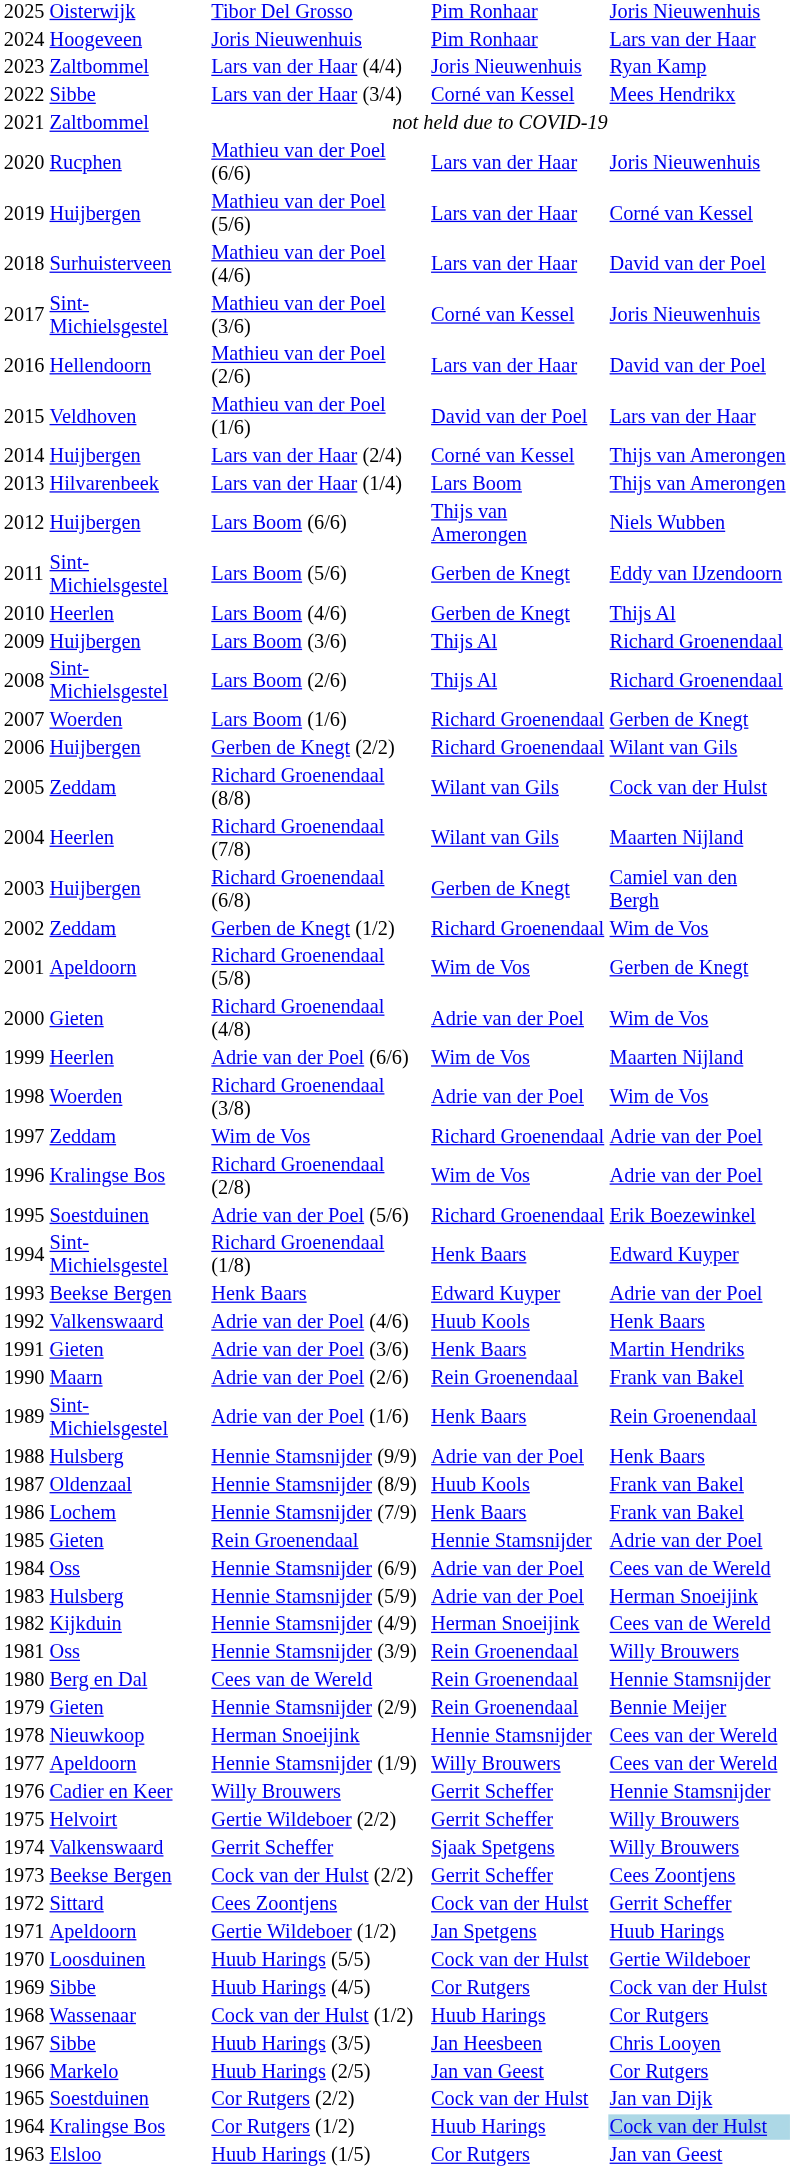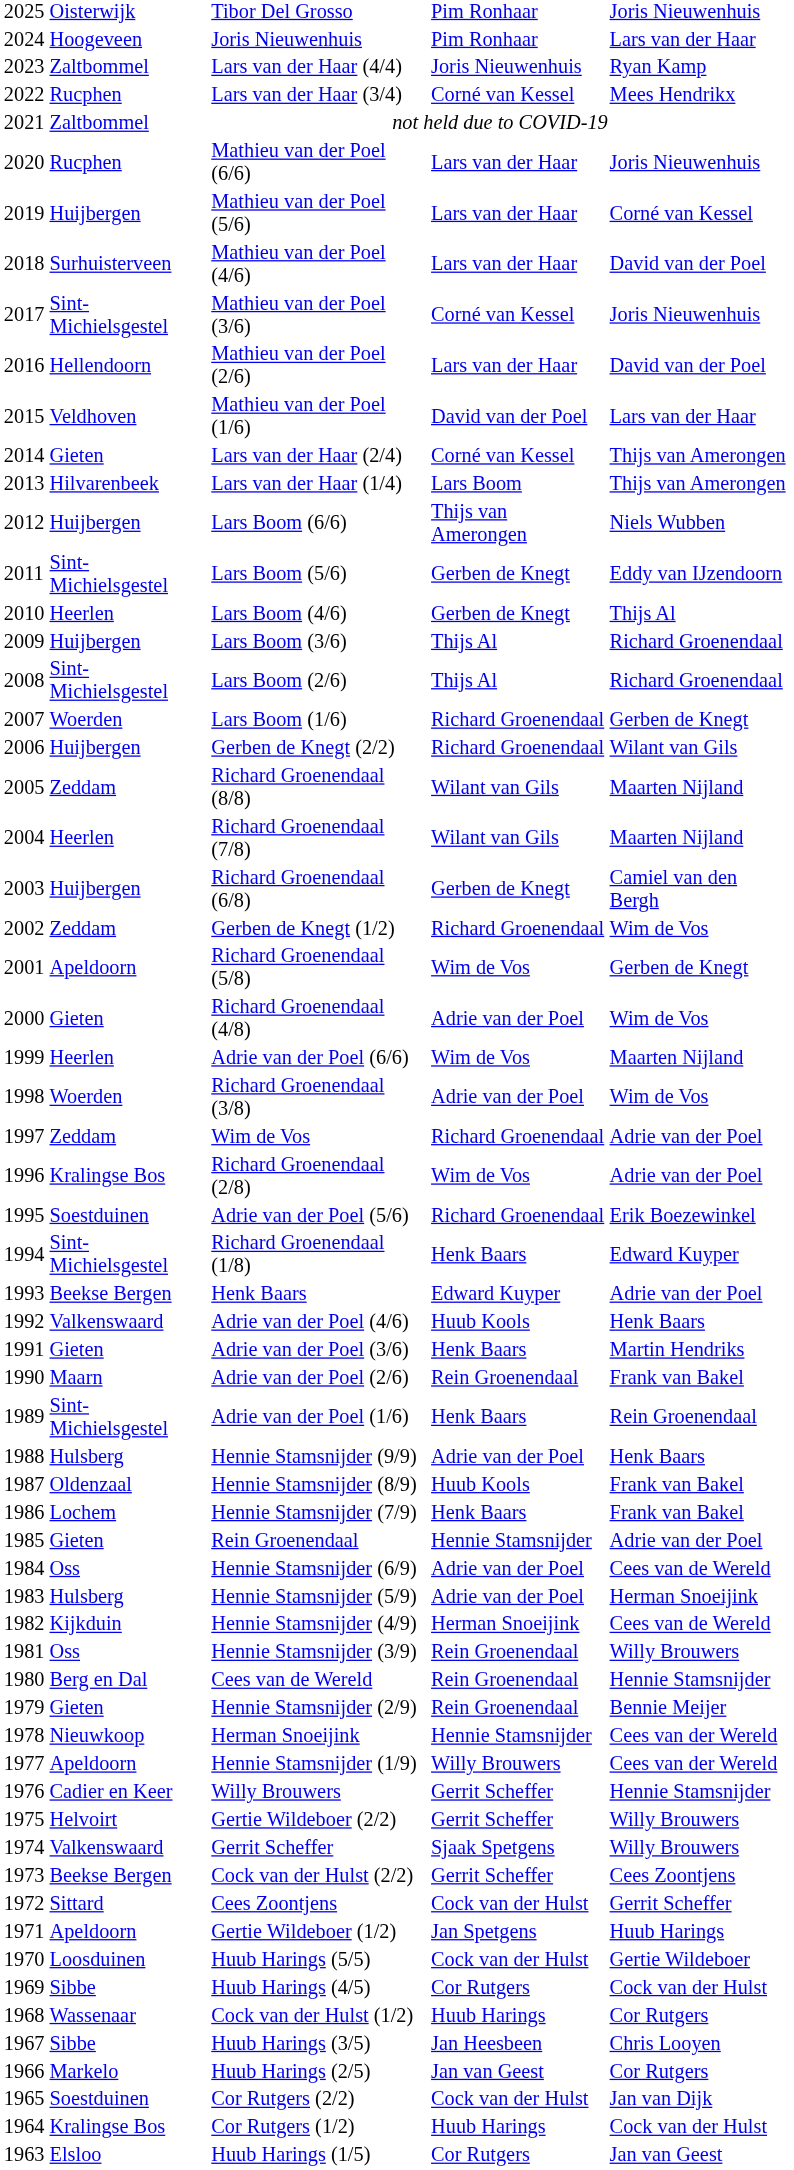 <table>
 <tr>
 <td>2025</td>
 <td><a href='#'>Oisterwijk </a></td>
 <td><a href='#'>Tibor Del Grosso</a></td>
 <td><a href='#'>Pim Ronhaar</a></td>
 <td><a href='#'>Joris Nieuwenhuis</a></td>
 </tr>
 <tr>
 <td>2024</td>
 <td><a href='#'>Hoogeveen</a></td>
 <td><a href='#'>Joris Nieuwenhuis</a></td>
 <td><a href='#'>Pim Ronhaar</a></td>
 <td><a href='#'>Lars van der Haar</a></td>
 </tr>
 <tr>
 <td>2023</td>
 <td><a href='#'>Zaltbommel</a></td>
 <td><a href='#'>Lars van der Haar</a> (4/4)</td>
 <td><a href='#'>Joris Nieuwenhuis</a></td>
 <td><a href='#'>Ryan Kamp</a></td>
 </tr>
 <tr>
 <td>2022</td>
-<td><a href='#'>Sibbe</a></td>
+<td><a href='#'>Rucphen</a></td>
 <td><a href='#'>Lars van der Haar</a> (3/4)</td>
 <td><a href='#'>Corné van Kessel</a></td>
 <td><a href='#'>Mees Hendrikx</a></td>
 </tr>
 <tr>
 <td>2021</td>
 <td><a href='#'>Zaltbommel</a></td>
 <td align=center colspan=3><em>not held due to COVID-19</em></td>
 </tr>
 <tr>
 <td>2020</td>
 <td><a href='#'>Rucphen</a></td>
 <td><a href='#'>Mathieu van der Poel</a> (6/6)</td>
 <td><a href='#'>Lars van der Haar</a></td>
 <td><a href='#'>Joris Nieuwenhuis</a></td>
 </tr>
 <tr>
 <td>2019</td>
 <td><a href='#'>Huijbergen</a></td>
 <td><a href='#'>Mathieu van der Poel</a> (5/6)</td>
 <td><a href='#'>Lars van der Haar</a></td>
 <td><a href='#'>Corné van Kessel</a></td>
 </tr>
 <tr>
 <td>2018</td>
 <td><a href='#'>Surhuisterveen</a></td>
 <td><a href='#'>Mathieu van der Poel</a> (4/6)</td>
 <td><a href='#'>Lars van der Haar</a></td>
 <td><a href='#'>David van der Poel</a></td>
 </tr>
 <tr>
 <td>2017</td>
 <td><a href='#'>Sint-Michielsgestel</a></td>
 <td><a href='#'>Mathieu van der Poel</a> (3/6)</td>
 <td><a href='#'>Corné van Kessel</a></td>
 <td><a href='#'>Joris Nieuwenhuis</a></td>
 </tr>
 <tr>
 <td>2016</td>
 <td><a href='#'>Hellendoorn</a></td>
 <td><a href='#'>Mathieu van der Poel</a> (2/6)</td>
 <td><a href='#'>Lars van der Haar</a></td>
 <td><a href='#'>David van der Poel</a></td>
 </tr>
 <tr>
 <td>2015</td>
 <td><a href='#'>Veldhoven</a></td>
 <td><a href='#'>Mathieu van der Poel</a> (1/6)</td>
 <td><a href='#'>David van der Poel</a></td>
 <td><a href='#'>Lars van der Haar</a></td>
 </tr>
 <tr>
 <td>2014</td>
-<td><a href='#'>Huijbergen</a></td>
+<td><a href='#'>Gieten</a></td>
 <td><a href='#'>Lars van der Haar</a> (2/4)</td>
 <td><a href='#'>Corné van Kessel</a></td>
 <td><a href='#'>Thijs van Amerongen</a></td>
 </tr>
 <tr>
 <td>2013</td>
 <td><a href='#'>Hilvarenbeek</a></td>
 <td><a href='#'>Lars van der Haar</a> (1/4)</td>
 <td><a href='#'>Lars Boom</a></td>
 <td><a href='#'>Thijs van Amerongen</a></td>
 </tr>
 <tr>
 <td>2012</td>
 <td><a href='#'>Huijbergen</a></td>
 <td><a href='#'>Lars Boom</a> (6/6)</td>
 <td><a href='#'>Thijs van Amerongen</a></td>
 <td><a href='#'>Niels Wubben</a></td>
 </tr>
 <tr>
 <td>2011</td>
 <td><a href='#'>Sint-Michielsgestel</a></td>
 <td><a href='#'>Lars Boom</a> (5/6)</td>
 <td><a href='#'>Gerben de Knegt</a></td>
 <td><a href='#'>Eddy van IJzendoorn</a></td>
 </tr>
 <tr>
 <td>2010</td>
 <td><a href='#'>Heerlen</a></td>
 <td><a href='#'>Lars Boom</a> (4/6)</td>
 <td><a href='#'>Gerben de Knegt</a></td>
 <td><a href='#'>Thijs Al</a></td>
 </tr>
 <tr>
 <td>2009</td>
 <td><a href='#'>Huijbergen</a></td>
 <td><a href='#'>Lars Boom</a> (3/6)</td>
 <td><a href='#'>Thijs Al</a></td>
 <td><a href='#'>Richard Groenendaal</a></td>
 </tr>
 <tr>
 <td>2008</td>
 <td><a href='#'>Sint-Michielsgestel</a></td>
 <td><a href='#'>Lars Boom</a> (2/6)</td>
 <td><a href='#'>Thijs Al</a></td>
 <td><a href='#'>Richard Groenendaal</a></td>
 </tr>
 <tr>
 <td>2007</td>
 <td><a href='#'>Woerden</a></td>
 <td><a href='#'>Lars Boom</a> (1/6)</td>
 <td><a href='#'>Richard Groenendaal</a></td>
 <td><a href='#'>Gerben de Knegt</a></td>
 </tr>
 <tr>
 <td>2006</td>
 <td><a href='#'>Huijbergen</a></td>
 <td><a href='#'>Gerben de Knegt</a> (2/2)</td>
 <td><a href='#'>Richard Groenendaal</a></td>
 <td><a href='#'>Wilant van Gils</a></td>
 </tr>
 <tr>
 <td>2005</td>
 <td><a href='#'>Zeddam</a></td>
 <td><a href='#'>Richard Groenendaal</a> (8/8)</td>
 <td><a href='#'>Wilant van Gils</a></td>
-<td><a href='#'>Cock van der Hulst</a></td>
+<td><a href='#'>Maarten Nijland</a></td>
 </tr>
 <tr>
 <td>2004</td>
 <td><a href='#'>Heerlen</a></td>
 <td><a href='#'>Richard Groenendaal</a> (7/8)</td>
 <td><a href='#'>Wilant van Gils</a></td>
 <td><a href='#'>Maarten Nijland</a></td>
 </tr>
 <tr>
 <td>2003</td>
 <td><a href='#'>Huijbergen</a></td>
 <td><a href='#'>Richard Groenendaal</a> (6/8)</td>
 <td><a href='#'>Gerben de Knegt</a></td>
 <td><a href='#'>Camiel van den Bergh</a></td>
 </tr>
 <tr>
 <td>2002</td>
 <td><a href='#'>Zeddam</a></td>
 <td><a href='#'>Gerben de Knegt</a> (1/2)</td>
 <td><a href='#'>Richard Groenendaal</a></td>
 <td><a href='#'>Wim de Vos</a></td>
 </tr>
 <tr>
 <td>2001</td>
 <td><a href='#'>Apeldoorn</a></td>
 <td><a href='#'>Richard Groenendaal</a> (5/8)</td>
 <td><a href='#'>Wim de Vos</a></td>
 <td><a href='#'>Gerben de Knegt</a></td>
 </tr>
 <tr>
 <td>2000</td>
 <td><a href='#'>Gieten</a></td>
 <td><a href='#'>Richard Groenendaal</a> (4/8)</td>
 <td><a href='#'>Adrie van der Poel</a></td>
 <td><a href='#'>Wim de Vos</a></td>
 </tr>
 <tr>
 <td>1999</td>
 <td><a href='#'>Heerlen</a></td>
 <td><a href='#'>Adrie van der Poel</a> (6/6)</td>
 <td><a href='#'>Wim de Vos</a></td>
 <td><a href='#'>Maarten Nijland</a></td>
 </tr>
 <tr>
 <td>1998</td>
 <td><a href='#'>Woerden</a></td>
 <td><a href='#'>Richard Groenendaal</a> (3/8)</td>
 <td><a href='#'>Adrie van der Poel</a></td>
 <td><a href='#'>Wim de Vos</a></td>
 </tr>
 <tr>
 <td>1997</td>
 <td><a href='#'>Zeddam</a></td>
 <td><a href='#'>Wim de Vos</a></td>
 <td><a href='#'>Richard Groenendaal</a></td>
 <td><a href='#'>Adrie van der Poel</a></td>
 </tr>
 <tr>
 <td>1996</td>
 <td><a href='#'>Kralingse Bos</a></td>
 <td><a href='#'>Richard Groenendaal</a> (2/8)</td>
 <td><a href='#'>Wim de Vos</a></td>
 <td><a href='#'>Adrie van der Poel</a></td>
 </tr>
 <tr>
 <td>1995</td>
 <td><a href='#'>Soestduinen</a></td>
 <td><a href='#'>Adrie van der Poel</a> (5/6)</td>
 <td><a href='#'>Richard Groenendaal</a></td>
 <td><a href='#'>Erik Boezewinkel</a></td>
 </tr>
 <tr>
 <td>1994</td>
 <td><a href='#'>Sint-Michielsgestel</a></td>
 <td><a href='#'>Richard Groenendaal</a> (1/8)</td>
 <td><a href='#'>Henk Baars</a></td>
 <td><a href='#'>Edward Kuyper</a></td>
 </tr>
 <tr>
 <td>1993</td>
 <td><a href='#'>Beekse Bergen</a></td>
 <td><a href='#'>Henk Baars</a></td>
 <td><a href='#'>Edward Kuyper</a></td>
 <td><a href='#'>Adrie van der Poel</a></td>
 </tr>
 <tr>
 <td>1992</td>
 <td><a href='#'>Valkenswaard</a></td>
 <td><a href='#'>Adrie van der Poel</a> (4/6)</td>
 <td><a href='#'>Huub Kools</a></td>
 <td><a href='#'>Henk Baars</a></td>
 </tr>
 <tr>
 <td>1991</td>
 <td><a href='#'>Gieten</a></td>
 <td><a href='#'>Adrie van der Poel</a> (3/6)</td>
 <td><a href='#'>Henk Baars</a></td>
 <td><a href='#'>Martin Hendriks</a></td>
 </tr>
 <tr>
 <td>1990</td>
 <td><a href='#'>Maarn</a></td>
 <td><a href='#'>Adrie van der Poel</a> (2/6)</td>
 <td><a href='#'>Rein Groenendaal</a></td>
 <td><a href='#'>Frank van Bakel</a></td>
 </tr>
 <tr>
 <td>1989</td>
 <td><a href='#'>Sint-Michielsgestel</a></td>
 <td><a href='#'>Adrie van der Poel</a> (1/6)</td>
 <td><a href='#'>Henk Baars</a></td>
 <td><a href='#'>Rein Groenendaal</a></td>
 </tr>
 <tr>
 <td>1988</td>
 <td><a href='#'>Hulsberg</a></td>
 <td><a href='#'>Hennie Stamsnijder</a> (9/9)</td>
 <td><a href='#'>Adrie van der Poel</a></td>
 <td><a href='#'>Henk Baars</a></td>
 </tr>
 <tr>
 <td>1987</td>
 <td><a href='#'>Oldenzaal</a></td>
 <td><a href='#'>Hennie Stamsnijder</a> (8/9)</td>
 <td><a href='#'>Huub Kools</a></td>
 <td><a href='#'>Frank van Bakel</a></td>
 </tr>
 <tr>
 <td>1986</td>
 <td><a href='#'>Lochem</a></td>
 <td><a href='#'>Hennie Stamsnijder</a> (7/9)</td>
 <td><a href='#'>Henk Baars</a></td>
 <td><a href='#'>Frank van Bakel</a></td>
 </tr>
 <tr>
 <td>1985</td>
 <td><a href='#'>Gieten</a></td>
 <td><a href='#'>Rein Groenendaal</a></td>
 <td><a href='#'>Hennie Stamsnijder</a></td>
 <td><a href='#'>Adrie van der Poel</a></td>
 </tr>
 <tr>
 <td>1984</td>
 <td><a href='#'>Oss</a></td>
 <td><a href='#'>Hennie Stamsnijder</a> (6/9)</td>
 <td><a href='#'>Adrie van der Poel</a></td>
 <td><a href='#'>Cees van de Wereld</a></td>
 </tr>
 <tr>
 <td>1983</td>
 <td><a href='#'>Hulsberg</a></td>
 <td><a href='#'>Hennie Stamsnijder</a> (5/9)</td>
 <td><a href='#'>Adrie van der Poel</a></td>
 <td><a href='#'>Herman Snoeijink</a></td>
 </tr>
 <tr>
 <td>1982</td>
 <td><a href='#'>Kijkduin</a></td>
 <td><a href='#'>Hennie Stamsnijder</a> (4/9)</td>
 <td><a href='#'>Herman Snoeijink</a></td>
 <td><a href='#'>Cees van de Wereld</a></td>
 </tr>
 <tr>
 <td>1981</td>
 <td><a href='#'>Oss</a></td>
 <td><a href='#'>Hennie Stamsnijder</a> (3/9)</td>
 <td><a href='#'>Rein Groenendaal</a></td>
 <td><a href='#'>Willy Brouwers</a></td>
 </tr>
 <tr>
 <td>1980</td>
 <td><a href='#'>Berg en Dal</a></td>
 <td><a href='#'>Cees van de Wereld</a></td>
 <td><a href='#'>Rein Groenendaal</a></td>
 <td><a href='#'>Hennie Stamsnijder</a></td>
 </tr>
 <tr>
 <td>1979</td>
 <td><a href='#'>Gieten</a></td>
 <td><a href='#'>Hennie Stamsnijder</a> (2/9)</td>
 <td><a href='#'>Rein Groenendaal</a></td>
 <td><a href='#'>Bennie Meijer</a></td>
 </tr>
 <tr>
 <td>1978</td>
 <td><a href='#'>Nieuwkoop</a></td>
 <td><a href='#'>Herman Snoeijink</a></td>
 <td><a href='#'>Hennie Stamsnijder</a></td>
 <td><a href='#'>Cees van der Wereld</a></td>
 </tr>
 <tr>
 <td>1977</td>
 <td><a href='#'>Apeldoorn</a></td>
 <td><a href='#'>Hennie Stamsnijder</a> (1/9)</td>
 <td><a href='#'>Willy Brouwers</a></td>
 <td><a href='#'>Cees van der Wereld</a></td>
 </tr>
 <tr>
 <td>1976</td>
 <td><a href='#'>Cadier en Keer</a></td>
 <td><a href='#'>Willy Brouwers</a></td>
 <td><a href='#'>Gerrit Scheffer</a></td>
 <td><a href='#'>Hennie Stamsnijder</a></td>
 </tr>
 <tr>
 <td>1975</td>
 <td><a href='#'>Helvoirt</a></td>
 <td><a href='#'>Gertie Wildeboer</a> (2/2)</td>
 <td><a href='#'>Gerrit Scheffer</a></td>
 <td><a href='#'>Willy Brouwers</a></td>
 </tr>
 <tr>
 <td>1974</td>
 <td><a href='#'>Valkenswaard</a></td>
 <td><a href='#'>Gerrit Scheffer</a></td>
 <td><a href='#'>Sjaak Spetgens</a></td>
 <td><a href='#'>Willy Brouwers</a></td>
 </tr>
 <tr>
 <td>1973</td>
 <td><a href='#'>Beekse Bergen</a></td>
 <td><a href='#'>Cock van der Hulst</a> (2/2)</td>
 <td><a href='#'>Gerrit Scheffer</a></td>
 <td><a href='#'>Cees Zoontjens</a></td>
 </tr>
 <tr>
 <td>1972</td>
 <td><a href='#'>Sittard</a></td>
 <td><a href='#'>Cees Zoontjens</a></td>
 <td><a href='#'>Cock van der Hulst</a></td>
 <td><a href='#'>Gerrit Scheffer</a></td>
 </tr>
 <tr>
 <td>1971</td>
 <td><a href='#'>Apeldoorn</a></td>
 <td><a href='#'>Gertie Wildeboer</a> (1/2)</td>
 <td><a href='#'>Jan Spetgens</a></td>
 <td><a href='#'>Huub Harings</a></td>
 </tr>
 <tr>
 <td>1970</td>
 <td><a href='#'>Loosduinen</a></td>
 <td><a href='#'>Huub Harings</a> (5/5)</td>
 <td><a href='#'>Cock van der Hulst</a></td>
 <td><a href='#'>Gertie Wildeboer</a></td>
 </tr>
 <tr>
 <td>1969</td>
 <td><a href='#'>Sibbe</a></td>
 <td><a href='#'>Huub Harings</a> (4/5)</td>
 <td><a href='#'>Cor Rutgers</a></td>
 <td><a href='#'>Cock van der Hulst</a></td>
 </tr>
 <tr>
 <td>1968</td>
 <td><a href='#'>Wassenaar</a></td>
 <td><a href='#'>Cock van der Hulst</a> (1/2)</td>
 <td><a href='#'>Huub Harings</a></td>
 <td><a href='#'>Cor Rutgers</a></td>
 </tr>
 <tr>
 <td>1967</td>
 <td><a href='#'>Sibbe</a></td>
 <td><a href='#'>Huub Harings</a> (3/5)</td>
 <td><a href='#'>Jan Heesbeen</a></td>
 <td><a href='#'>Chris Looyen</a></td>
 </tr>
 <tr>
 <td>1966</td>
 <td><a href='#'>Markelo</a></td>
 <td><a href='#'>Huub Harings</a> (2/5)</td>
 <td><a href='#'>Jan van Geest</a></td>
 <td><a href='#'>Cor Rutgers</a></td>
 </tr>
 <tr>
 <td>1965</td>
 <td><a href='#'>Soestduinen</a></td>
 <td><a href='#'>Cor Rutgers</a> (2/2)</td>
 <td><a href='#'>Cock van der Hulst</a></td>
 <td><a href='#'>Jan van Dijk</a></td>
 </tr>
 <tr>
 <td>1964</td>
 <td><a href='#'>Kralingse Bos</a></td>
 <td><a href='#'>Cor Rutgers</a> (1/2)</td>
 <td><a href='#'>Huub Harings</a></td>
-<td style="background: lightblue;"><a href='#'>Cock van der Hulst</a></td>
+<td><a href='#'>Cock van der Hulst</a></td>
 </tr>
 <tr>
 <td>1963</td>
 <td><a href='#'>Elsloo</a></td>
 <td><a href='#'>Huub Harings</a> (1/5)</td>
 <td><a href='#'>Cor Rutgers</a></td>
 <td><a href='#'>Jan van Geest</a></td>
 </tr>
 </table>
